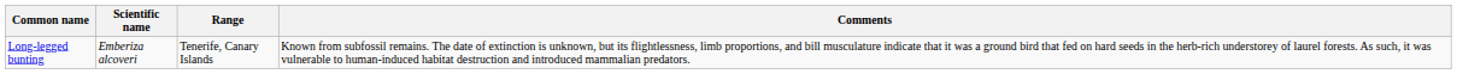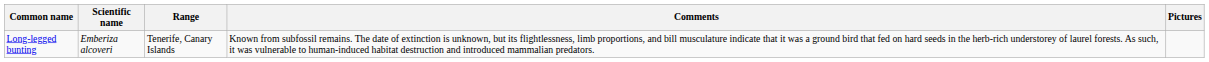 <table class="wikitable">
 <tr>
 <th>Common name</th>
 <th>Scientific name</th>
 <th>Range</th>
 <th class="unsortable">Comments</th>
+<th class="unsortable">Pictures</th>
 </tr>
 <tr>
 <td><a href='#'>Long-legged bunting</a></td>
 <td><em>Emberiza alcoveri</em></td>
 <td>Tenerife, Canary Islands</td>
 <td>Known from subfossil remains. The date of extinction is unknown, but its flightlessness, limb proportions, and bill musculature indicate that it was a ground bird that fed on hard seeds in the herb-rich understorey of laurel forests. As such, it was vulnerable to human-induced habitat destruction and introduced mammalian predators.</td>
+<td></td>
 </tr>
 </table>
